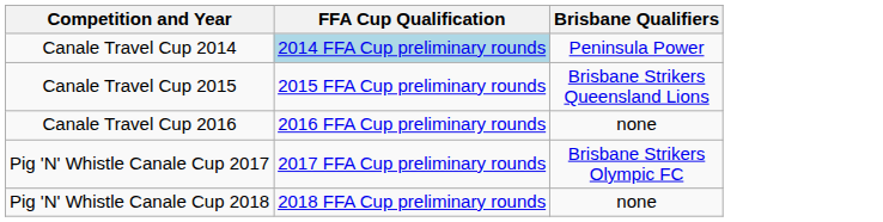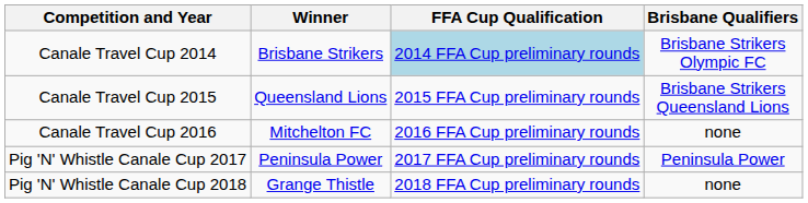 <table class="wikitable" style="text-align:center">
 <tr>
 <th>Competition and Year</th>
+<th>Winner</th>
 <th>FFA Cup Qualification</th>
 <th>Brisbane Qualifiers</th>
 </tr>
 <tr>
 <td>Canale Travel Cup 2014</td>
+<td><a href='#'>Brisbane Strikers</a></td>
 <td style="background: lightblue;"><a href='#'>2014 FFA Cup preliminary rounds</a></td>
-<td><a href='#'>Peninsula Power</a></td>
+<td><a href='#'>Brisbane Strikers</a> <br><a href='#'>Olympic FC</a></td>
 </tr>
 <tr>
 <td>Canale Travel Cup 2015</td>
+<td><a href='#'>Queensland Lions</a></td>
 <td><a href='#'>2015 FFA Cup preliminary rounds</a></td>
 <td><a href='#'>Brisbane Strikers</a><br><a href='#'>Queensland Lions</a></td>
 </tr>
 <tr>
 <td>Canale Travel Cup 2016</td>
+<td><a href='#'>Mitchelton FC</a></td>
 <td><a href='#'>2016 FFA Cup preliminary rounds</a></td>
 <td>none</td>
 </tr>
 <tr>
 <td>Pig 'N' Whistle Canale Cup 2017</td>
+<td><a href='#'>Peninsula Power</a></td>
 <td><a href='#'>2017 FFA Cup preliminary rounds</a></td>
-<td><a href='#'>Brisbane Strikers</a> <br><a href='#'>Olympic FC</a></td>
+<td><a href='#'>Peninsula Power</a></td>
 </tr>
 <tr>
 <td>Pig 'N' Whistle Canale Cup 2018</td>
+<td><a href='#'>Grange Thistle</a></td>
 <td><a href='#'>2018 FFA Cup preliminary rounds</a></td>
 <td>none</td>
 </tr>
 </table>
